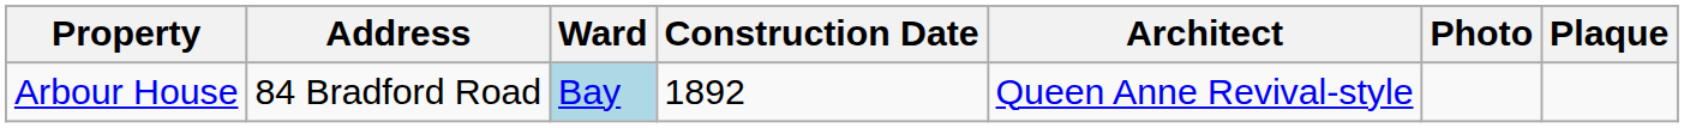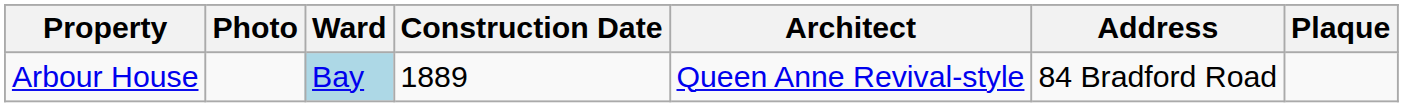 <table class="wikitable">
 <tr>
 <th>Property</th>
-<th>Address</th>
+<th>Photo</th>
 <th>Ward</th>
 <th>Construction Date</th>
 <th>Architect</th>
-<th>Photo</th>
+<th>Address</th>
 <th>Plaque</th>
 </tr>
 <tr>
 <td><a href='#'>Arbour House</a></td>
+<td></td>
+<td style="background: lightblue;"><a href='#'>Bay</a></td>
+<td>1889</td>
+<td><a href='#'>Queen Anne Revival-style</a></td>
 <td>84 Bradford Road</td>
-<td style="background: lightblue;"><a href='#'>Bay</a></td>
-<td>1892</td>
-<td><a href='#'>Queen Anne Revival-style</a></td>
-<td></td>
 <td></td>
 </tr>
 </table>
